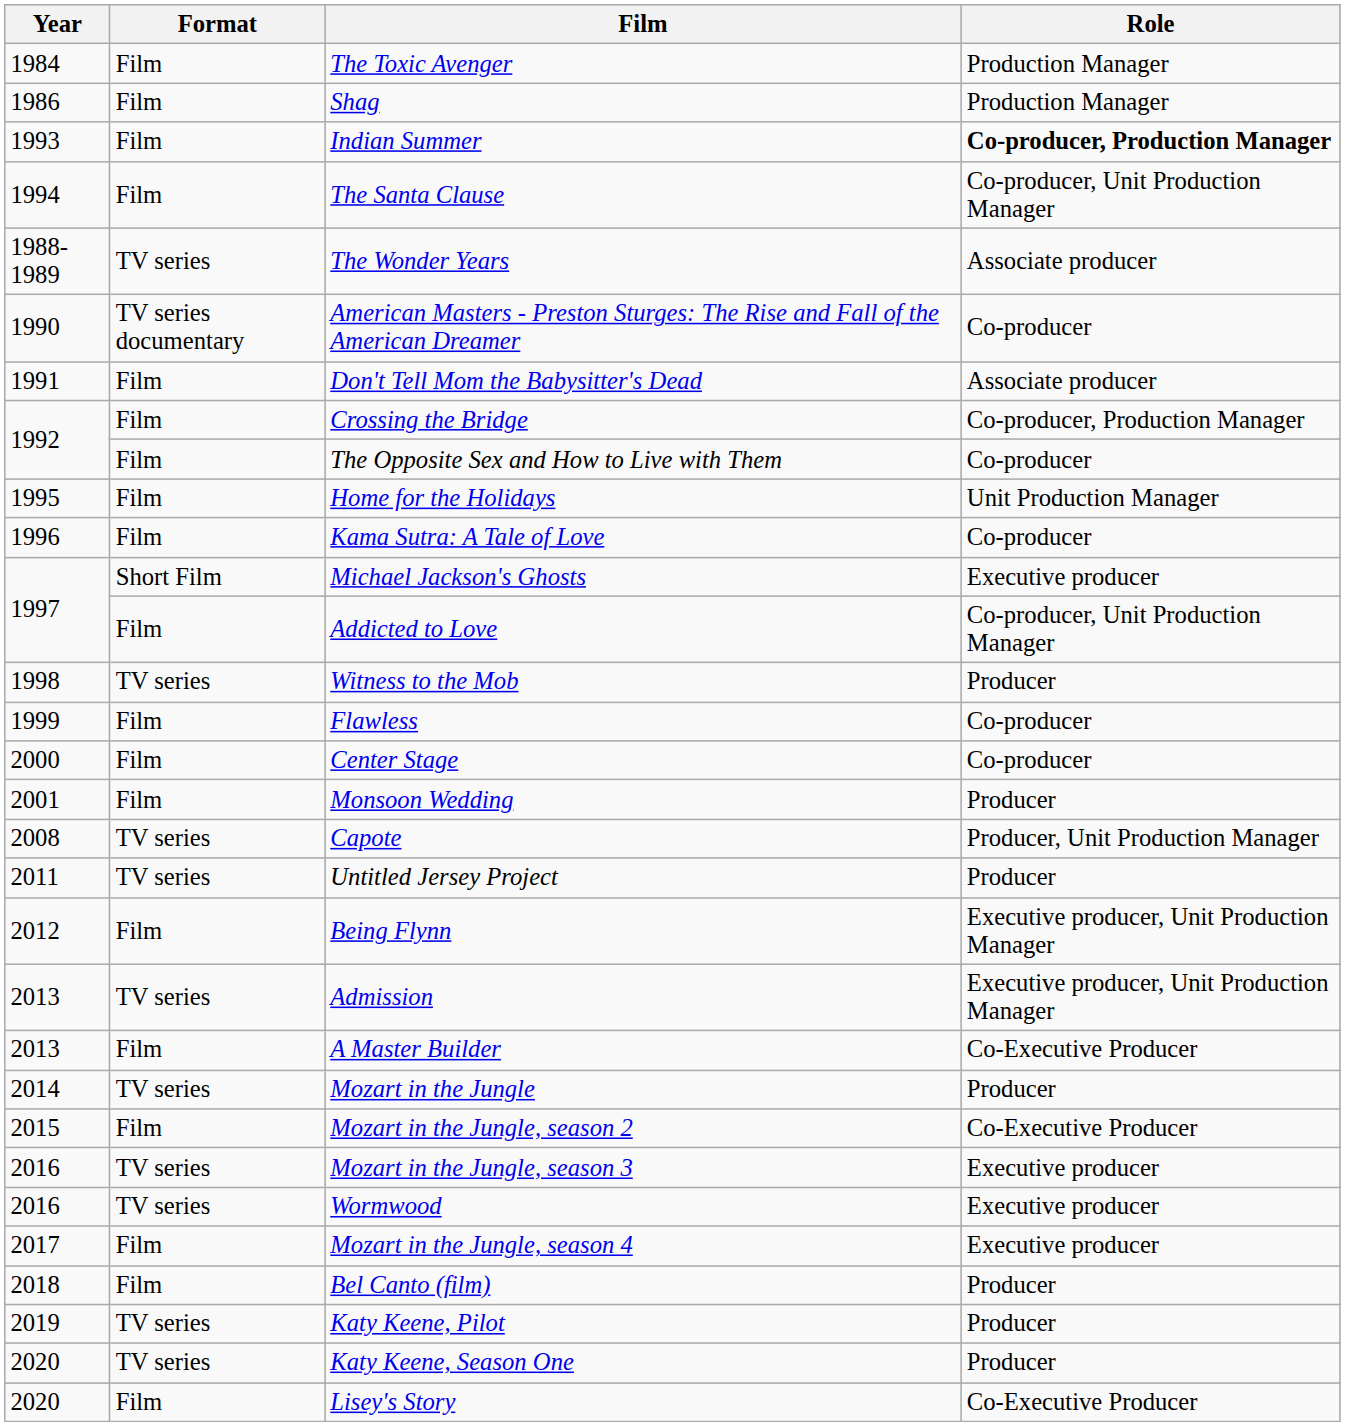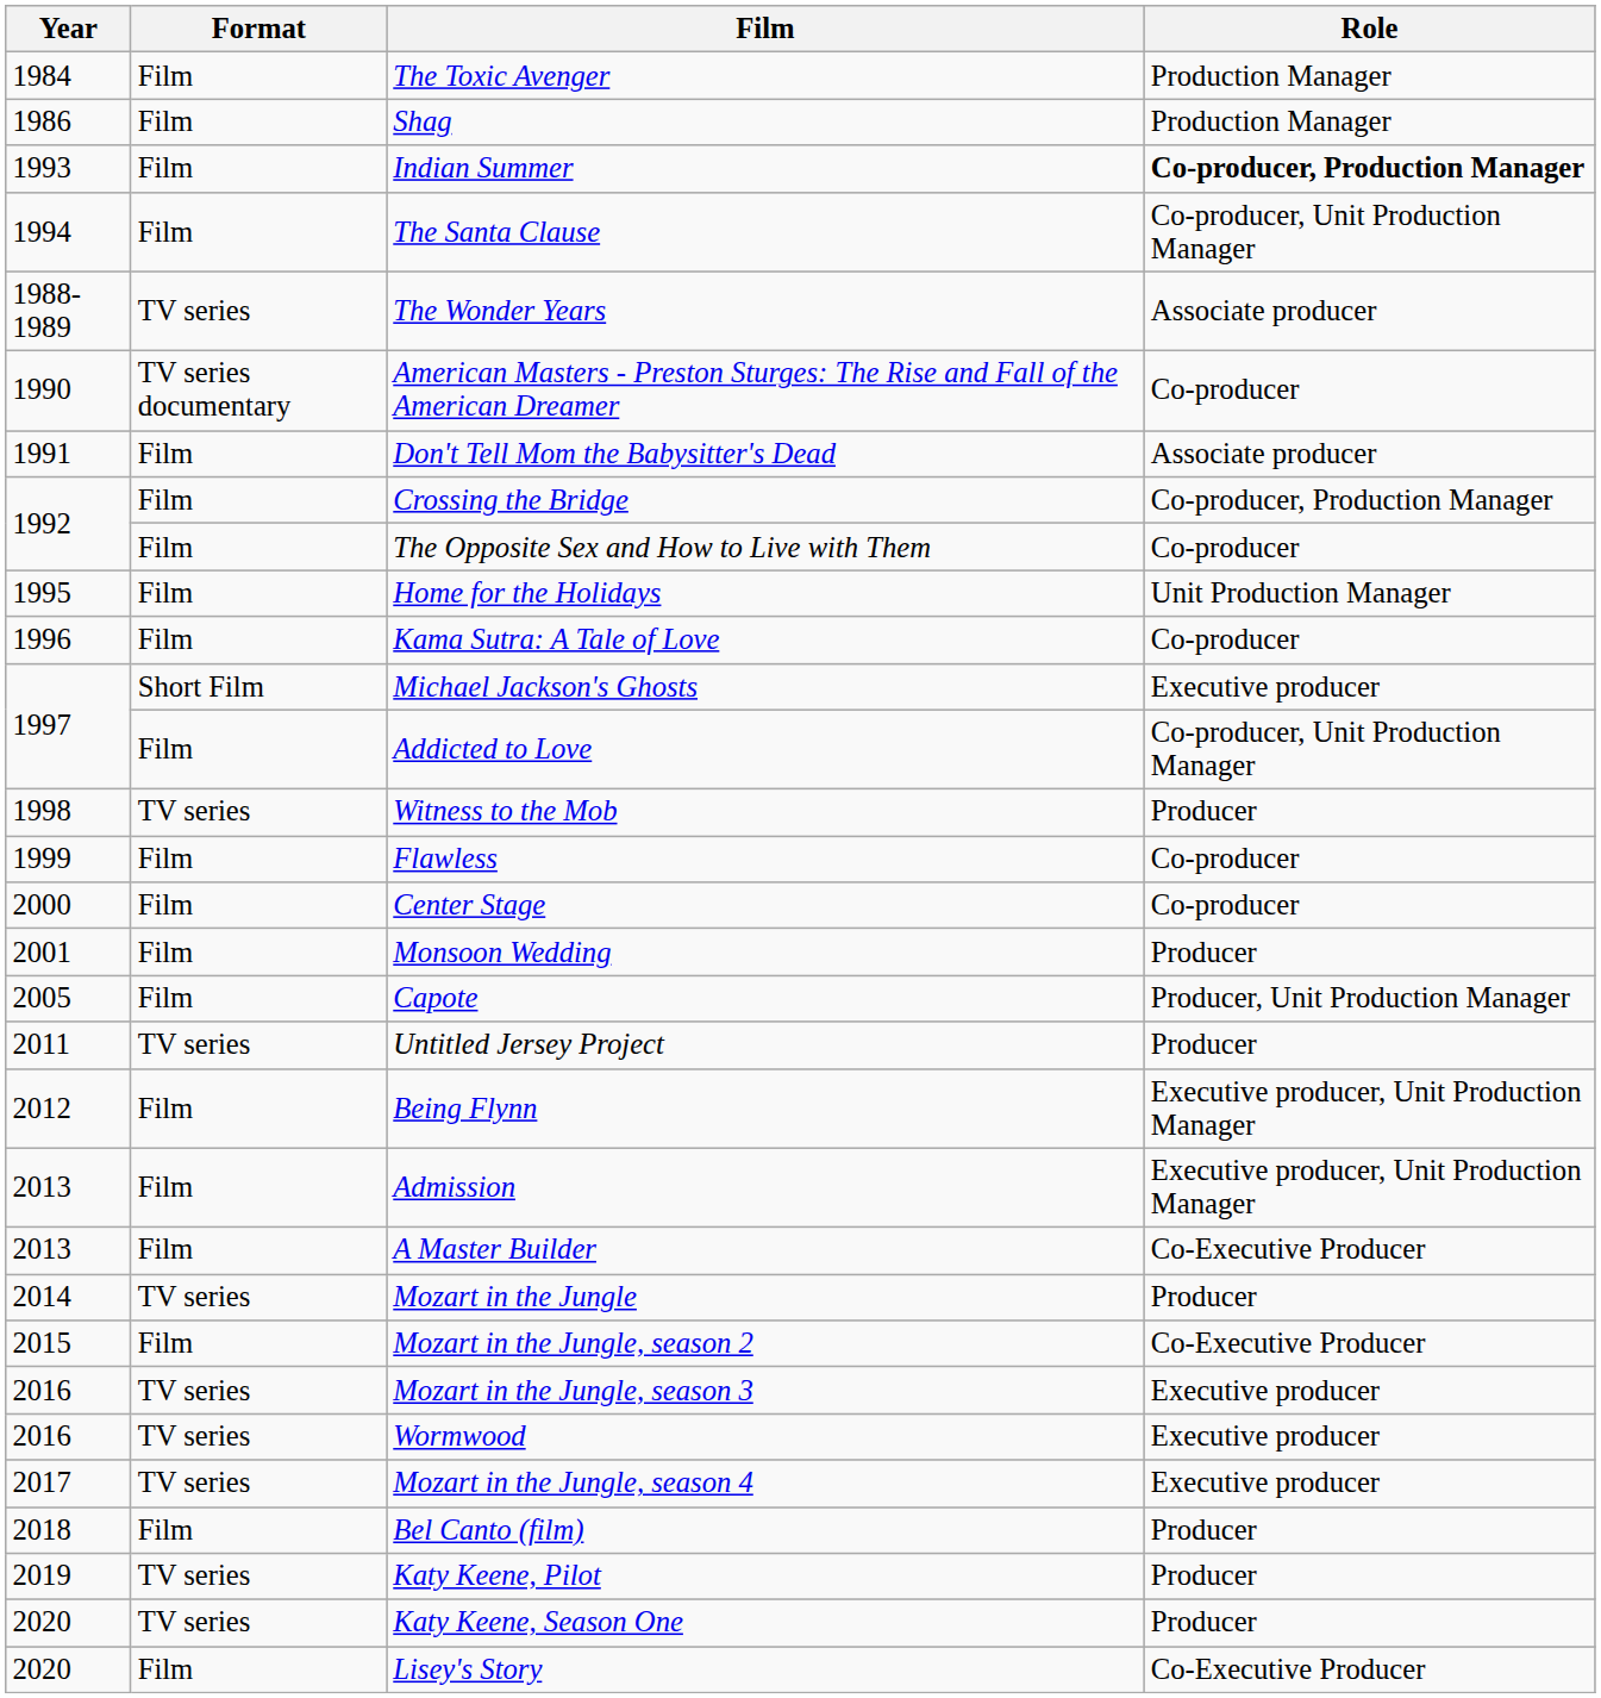 <table class="wikitable plainrowheaders">
 <tr>
 <th>Year</th>
 <th>Format</th>
 <th>Film</th>
 <th class="unsortable">Role</th>
 </tr>
 <tr>
 <td>1984</td>
 <td>Film</td>
 <td><em><a href='#'>The Toxic Avenger</a></em></td>
 <td>Production Manager</td>
 </tr>
 <tr>
 <td>1986</td>
 <td>Film</td>
 <td><em><a href='#'>Shag</a></em></td>
 <td>Production Manager</td>
 </tr>
 <tr>
 <td>1993</td>
 <td>Film</td>
 <td><em><a href='#'>Indian Summer</a></em></td>
 <td><strong>Co-producer, Production Manager</strong></td>
 </tr>
 <tr>
 <td>1994</td>
 <td>Film</td>
 <td><em><a href='#'>The Santa Clause</a></em></td>
 <td>Co-producer, Unit Production Manager</td>
 </tr>
 <tr>
 <td>1988-1989</td>
 <td>TV series</td>
 <td><em><a href='#'>The Wonder Years</a></em></td>
 <td>Associate producer</td>
 </tr>
 <tr>
 <td>1990</td>
 <td>TV series documentary</td>
 <td><em><a href='#'>American Masters - Preston Sturges: The Rise and Fall of the American Dreamer</a></em></td>
 <td>Co-producer</td>
 </tr>
 <tr>
 <td>1991</td>
 <td>Film</td>
 <td><em><a href='#'>Don't Tell Mom the Babysitter's Dead</a></em></td>
 <td>Associate producer</td>
 </tr>
 <tr>
 <td rowspan="2">1992</td>
 <td>Film</td>
 <td><em><a href='#'>Crossing the Bridge</a></em></td>
 <td>Co-producer, Production Manager</td>
 </tr>
 <tr>
 <td>Film</td>
 <td><em>The Opposite Sex and How to Live with Them</em></td>
 <td>Co-producer</td>
 </tr>
 <tr>
 <td>1995</td>
 <td>Film</td>
 <td><em><a href='#'>Home for the Holidays</a></em></td>
 <td>Unit Production Manager</td>
 </tr>
 <tr>
 <td>1996</td>
 <td>Film</td>
 <td><em><a href='#'>Kama Sutra: A Tale of Love</a></em></td>
 <td>Co-producer</td>
 </tr>
 <tr>
 <td rowspan="2">1997</td>
 <td>Short Film</td>
 <td><em><a href='#'>Michael Jackson's Ghosts</a></em></td>
 <td>Executive producer</td>
 </tr>
 <tr>
 <td>Film</td>
 <td><em><a href='#'>Addicted to Love</a></em></td>
 <td>Co-producer, Unit Production Manager</td>
 </tr>
 <tr>
 <td>1998</td>
 <td>TV series</td>
 <td><em><a href='#'>Witness to the Mob</a></em></td>
 <td>Producer</td>
 </tr>
 <tr>
 <td>1999</td>
 <td>Film</td>
 <td><em><a href='#'>Flawless</a></em></td>
 <td>Co-producer</td>
 </tr>
 <tr>
 <td>2000</td>
 <td>Film</td>
 <td><em><a href='#'>Center Stage</a></em></td>
 <td>Co-producer</td>
 </tr>
 <tr>
 <td>2001</td>
 <td>Film</td>
 <td><em><a href='#'>Monsoon Wedding</a></em></td>
 <td>Producer</td>
 </tr>
 <tr>
-<td>2008</td>
-<td>TV series</td>
+<td>2005</td>
+<td>Film</td>
 <td><em><a href='#'>Capote</a></em></td>
 <td>Producer, Unit Production Manager</td>
 </tr>
 <tr>
 <td>2011</td>
 <td>TV series</td>
 <td><em>Untitled Jersey Project</em></td>
 <td>Producer</td>
 </tr>
 <tr>
 <td>2012</td>
 <td>Film</td>
 <td><em><a href='#'>Being Flynn</a></em></td>
 <td>Executive producer, Unit Production Manager</td>
 </tr>
 <tr>
 <td>2013</td>
-<td>TV series</td>
+<td>Film</td>
 <td><em><a href='#'>Admission</a></em></td>
 <td>Executive producer, Unit Production Manager</td>
 </tr>
 <tr>
 <td>2013</td>
 <td>Film</td>
 <td><em><a href='#'>A Master Builder</a></em></td>
 <td>Co-Executive Producer</td>
 </tr>
 <tr>
 <td>2014</td>
 <td>TV series</td>
 <td><em><a href='#'>Mozart in the Jungle</a></em></td>
 <td>Producer</td>
 </tr>
 <tr>
 <td>2015</td>
 <td>Film</td>
 <td><em><a href='#'>Mozart in the Jungle, season 2</a></em></td>
 <td>Co-Executive Producer</td>
 </tr>
 <tr>
 <td>2016</td>
 <td>TV series</td>
 <td><em><a href='#'>Mozart in the Jungle, season 3</a></em></td>
 <td>Executive producer</td>
 </tr>
 <tr>
 <td>2016</td>
 <td>TV series</td>
 <td><em><a href='#'>Wormwood</a></em></td>
 <td>Executive producer</td>
 </tr>
 <tr>
 <td>2017</td>
-<td>Film</td>
+<td>TV series</td>
 <td><em><a href='#'>Mozart in the Jungle, season 4</a></em></td>
 <td>Executive producer</td>
 </tr>
 <tr>
 <td>2018</td>
 <td>Film</td>
 <td><em><a href='#'>Bel Canto (film)</a></em></td>
 <td>Producer</td>
 </tr>
 <tr>
 <td>2019</td>
 <td>TV series</td>
 <td><em><a href='#'>Katy Keene, Pilot</a></em></td>
 <td>Producer</td>
 </tr>
 <tr>
 <td>2020</td>
 <td>TV series</td>
 <td><em><a href='#'>Katy Keene, Season One</a></em></td>
 <td>Producer</td>
 </tr>
 <tr>
 <td>2020</td>
 <td>Film</td>
 <td><em><a href='#'>Lisey's Story</a></em></td>
 <td>Co-Executive Producer</td>
 </tr>
 </table>
